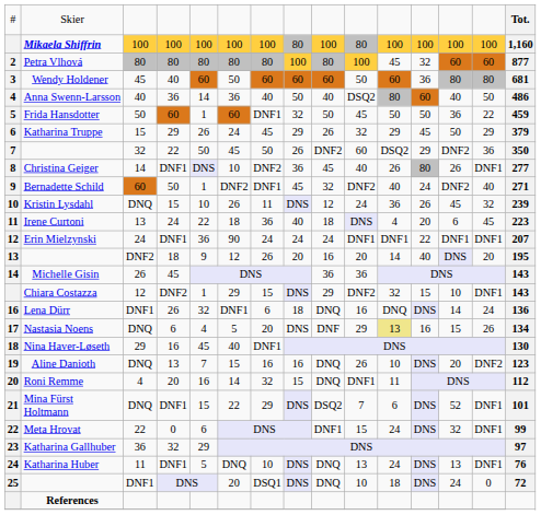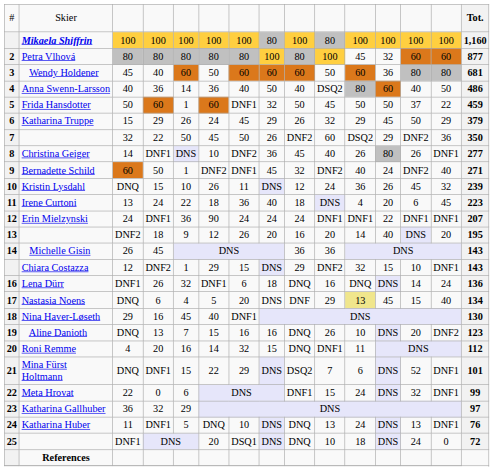 <table class="wikitable" width=60% style="font-size:100%; text-align:center;">
 <tr>
 <td>#</td>
 <td>Skier</td>
 <td><br> </td>
 <td><br> </td>
 <td><br>   </td>
 <td><br> </td>
 <td><br> </td>
 <td><br> </td>
 <td><br> </td>
 <td><br> </td>
 <td><br> </td>
 <td><br> </td>
 <td><br> </td>
 <td><br> </td>
 <th>Tot.</th>
 </tr>
 <tr>
 <th></th>
 <td align=left> <strong><em><a href='#'>Mikaela Shiffrin</a></em></strong></td>
 <td bgcolor=ffcf40>100</td>
 <td bgcolor=ffcf40>100</td>
 <td bgcolor=ffcf40>100</td>
 <td bgcolor=ffcf40>100</td>
 <td bgcolor=ffcf40>100</td>
 <td bgcolor=c0c0c0>80</td>
 <td bgcolor=ffcf40>100</td>
 <td bgcolor=c0c0c0>80</td>
 <td bgcolor=ffcf40>100</td>
 <td bgcolor=ffcf40>100</td>
 <td bgcolor=ffcf40>100</td>
 <td bgcolor=ffcf40>100</td>
 <th>1,160</th>
 </tr>
 <tr>
 <th>2</th>
 <td align=left> <a href='#'>Petra Vlhová</a></td>
 <td bgcolor=c0c0c0>80</td>
 <td bgcolor=c0c0c0>80</td>
 <td bgcolor=c0c0c0>80</td>
 <td bgcolor=c0c0c0>80</td>
 <td bgcolor=c0c0c0>80</td>
 <td bgcolor=ffcf40>100</td>
 <td bgcolor=c0c0c0>80</td>
 <td bgcolor=ffcf40>100</td>
 <td>45</td>
 <td>32</td>
 <td bgcolor=db781b>60</td>
 <td bgcolor=db781b>60</td>
 <th>877</th>
 </tr>
 <tr>
 <th>3</th>
 <td align=left>   <a href='#'>Wendy Holdener</a></td>
 <td>45</td>
 <td>40</td>
 <td bgcolor=db781b>60</td>
 <td>50</td>
 <td bgcolor=db781b>60</td>
 <td bgcolor=db781b>60</td>
 <td bgcolor=db781b>60</td>
 <td>50</td>
 <td bgcolor=db781b>60</td>
 <td>36</td>
 <td bgcolor=c0c0c0>80</td>
 <td bgcolor=c0c0c0>80</td>
 <th>681</th>
 </tr>
 <tr>
 <th>4</th>
 <td align=left> <a href='#'>Anna Swenn-Larsson</a></td>
 <td>40</td>
 <td>36</td>
 <td>14</td>
 <td>36</td>
 <td>40</td>
 <td>50</td>
 <td>40</td>
 <td>DSQ2</td>
 <td bgcolor=c0c0c0>80</td>
 <td bgcolor=db781b>60</td>
 <td>40</td>
 <td>50</td>
 <th>486</th>
 </tr>
 <tr>
 <th>5</th>
 <td align=left> <a href='#'>Frida Hansdotter</a></td>
 <td>50</td>
 <td bgcolor=db781b>60</td>
 <td>1</td>
 <td bgcolor=db781b>60</td>
 <td>DNF1</td>
 <td>32</td>
 <td>50</td>
 <td>45</td>
 <td>50</td>
 <td>50</td>
-<td>36</td>
+<td>37</td>
 <td>22</td>
 <th>459</th>
 </tr>
 <tr>
 <th>6</th>
 <td align=left> <a href='#'>Katharina Truppe</a></td>
 <td>15</td>
 <td>29</td>
 <td>26</td>
 <td>24</td>
 <td>45</td>
 <td>29</td>
 <td>26</td>
 <td>32</td>
 <td>29</td>
 <td>45</td>
 <td>50</td>
 <td>29</td>
 <th>379</th>
 </tr>
 <tr>
 <th>7</th>
 <td align=left></td>
 <td>32</td>
 <td>22</td>
 <td>50</td>
 <td>45</td>
 <td>50</td>
 <td>26</td>
 <td>DNF2</td>
 <td>60</td>
 <td>DSQ2</td>
 <td>29</td>
 <td>DNF2</td>
 <td>36</td>
 <th>350</th>
 </tr>
 <tr>
 <th>8</th>
 <td align=left> <a href='#'>Christina Geiger</a></td>
 <td>14</td>
 <td>DNF1</td>
 <td bgcolor=lavender>DNS</td>
 <td>10</td>
 <td>DNF2</td>
 <td>36</td>
 <td>45</td>
 <td>40</td>
 <td>26</td>
 <td bgcolor=c0c0c0>80</td>
 <td>26</td>
 <td>DNF1</td>
 <th>277</th>
 </tr>
 <tr>
 <th>9</th>
 <td align=left> <a href='#'>Bernadette Schild</a></td>
 <td bgcolor=db781b>60</td>
 <td>50</td>
 <td>1</td>
 <td>DNF2</td>
 <td>DNF1</td>
 <td>45</td>
 <td>32</td>
 <td>DNF2</td>
 <td>40</td>
 <td>24</td>
 <td>DNF2</td>
 <td>40</td>
 <th>271</th>
 </tr>
 <tr>
 <th>10</th>
 <td align=left> <a href='#'>Kristin Lysdahl</a></td>
 <td>DNQ</td>
 <td>15</td>
 <td>10</td>
 <td>26</td>
 <td>11</td>
 <td bgcolor=lavender>DNS</td>
 <td>12</td>
 <td>24</td>
 <td>36</td>
 <td>26</td>
 <td>45</td>
 <td>32</td>
 <th>239</th>
 </tr>
 <tr>
 <th>11</th>
 <td align=left> <a href='#'>Irene Curtoni</a></td>
 <td>13</td>
 <td>24</td>
 <td>22</td>
 <td>18</td>
 <td>36</td>
 <td>40</td>
 <td>18</td>
 <td bgcolor=lavender>DNS</td>
 <td>4</td>
 <td>20</td>
 <td>6</td>
 <td>45</td>
 <th>223</th>
 </tr>
 <tr>
 <th>12</th>
 <td align=left> <a href='#'>Erin Mielzynski</a></td>
 <td>24</td>
 <td>DNF1</td>
 <td>36</td>
 <td>90</td>
 <td>24</td>
 <td>24</td>
 <td>24</td>
 <td>DNF1</td>
 <td>DNF1</td>
 <td>22</td>
 <td>DNF1</td>
 <td>DNF1</td>
 <th>207</th>
 </tr>
 <tr>
 <th>13</th>
 <td align=left></td>
 <td>DNF2</td>
 <td>18</td>
 <td>9</td>
 <td>12</td>
 <td>26</td>
 <td>20</td>
 <td>16</td>
 <td>20</td>
 <td>14</td>
 <td>40</td>
 <td bgcolor=lavender>DNS</td>
 <td>20</td>
 <th>195</th>
 </tr>
 <tr>
 <th>14</th>
 <td align=left>   <a href='#'>Michelle Gisin</a></td>
 <td>26</td>
 <td>45</td>
 <td colspan=4 bgcolor=lavender>DNS</td>
 <td>36</td>
 <td>36</td>
 <td colspan=4 bgcolor=lavender>DNS</td>
 <th>143</th>
 </tr>
 <tr>
 <th></th>
 <td align=left> <a href='#'>Chiara Costazza</a></td>
 <td>12</td>
 <td>DNF2</td>
 <td>1</td>
 <td>29</td>
 <td>15</td>
 <td bgcolor=lavender>DNS</td>
 <td>29</td>
 <td>DNF2</td>
 <td>32</td>
 <td>15</td>
 <td>10</td>
 <td>DNF1</td>
 <th>143</th>
 </tr>
 <tr>
 <th>16</th>
 <td align=left> <a href='#'>Lena Dürr</a></td>
 <td>DNF1</td>
 <td>26</td>
 <td>32</td>
 <td>DNF1</td>
 <td>6</td>
 <td>18</td>
 <td>DNQ</td>
 <td>16</td>
 <td>DNQ</td>
 <td bgcolor=lavender>DNS</td>
 <td>14</td>
 <td>24</td>
 <th>136</th>
 </tr>
 <tr>
 <th>17</th>
 <td align=left> <a href='#'>Nastasia Noens</a></td>
 <td>DNQ</td>
 <td>6</td>
 <td>4</td>
 <td>5</td>
 <td>20</td>
 <td 0bgcolor=lavender>DNS</td>
 <td>DNF</td>
 <td>29</td>
 <td style="background: khaki;">13</td>
-<td>16</td>
+<td>45</td>
 <td>15</td>
-<td>26</td>
+<td>40</td>
 <th>134</th>
 </tr>
 <tr>
 <th>18</th>
 <td align=left> <a href='#'>Nina Haver-Løseth</a></td>
 <td>29</td>
 <td>16</td>
 <td>45</td>
 <td>40</td>
 <td>DNF1</td>
 <td colspan=7 bgcolor=lavender>DNS</td>
 <th>130</th>
 </tr>
 <tr>
 <th>19</th>
 <td align=left>   <a href='#'>Aline Danioth</a></td>
 <td>DNQ</td>
 <td>13</td>
 <td>7</td>
 <td>15</td>
 <td>16</td>
 <td>16</td>
 <td>DNQ</td>
 <td>26</td>
 <td>10</td>
 <td bgcolor=lavender>DNS</td>
 <td>20</td>
 <td>DNF2</td>
 <th>123</th>
 </tr>
 <tr>
 <th>20</th>
 <td align=left> <a href='#'>Roni Remme</a></td>
 <td>4</td>
 <td>20</td>
 <td>16</td>
 <td>14</td>
 <td>32</td>
 <td>15</td>
 <td>DNQ</td>
 <td>DNF1</td>
 <td>11</td>
 <td colspan=3 bgcolor=lavender>DNS</td>
 <th>112</th>
 </tr>
 <tr>
 <th>21</th>
 <td align=left> <a href='#'>Mina Fürst Holtmann</a></td>
 <td>DNQ</td>
 <td>DNF1</td>
 <td>15</td>
 <td>22</td>
 <td>29</td>
 <td bgcolor=lavender>DNS</td>
 <td>DSQ2</td>
 <td>7</td>
 <td>6</td>
 <td bgcolor=lavender>DNS</td>
 <td>52</td>
 <td>DNF1</td>
 <th>101</th>
 </tr>
 <tr>
 <th>22</th>
 <td align=left> <a href='#'>Meta Hrovat</a></td>
 <td>22</td>
 <td>0</td>
 <td>6</td>
 <td colspan=3 bgcolor=lavender>DNS</td>
 <td>DNF1</td>
 <td>15</td>
 <td>24</td>
 <td bgcolor=lavender>DNS</td>
 <td>32</td>
 <td>DNF1</td>
 <th>99</th>
 </tr>
 <tr>
 <th>23</th>
 <td align=left> <a href='#'>Katharina Gallhuber</a></td>
 <td>36</td>
 <td>32</td>
 <td>29</td>
 <td colspan=9 bgcolor=lavender>DNS</td>
 <th>97</th>
 </tr>
 <tr>
 <th>24</th>
 <td align=left> <a href='#'>Katharina Huber</a></td>
 <td>11</td>
 <td>DNF1</td>
 <td>5</td>
 <td>DNQ</td>
 <td>10</td>
 <td bgcolor=lavender>DNS</td>
 <td>DNQ</td>
 <td>13</td>
 <td>24</td>
 <td bgcolor=lavender>DNS</td>
 <td>13</td>
 <td>DNF1</td>
 <th>76</th>
 </tr>
 <tr>
 <th>25</th>
 <td align=left></td>
 <td>DNF1</td>
 <td colspan=2 bgcolor=lavender>DNS</td>
 <td>20</td>
 <td>DSQ1</td>
 <td bgcolor=lavender>DNS</td>
 <td>DNQ</td>
 <td>10</td>
 <td>18</td>
 <td bgcolor=lavender>DNS</td>
 <td>24</td>
 <td>0</td>
 <th>72</th>
 </tr>
 <tr>
 <th></th>
 <td align=center><strong>References</strong></td>
 <td></td>
 <td></td>
 <td></td>
 <td></td>
 <td></td>
 <td></td>
 <td></td>
 <td></td>
 <td></td>
 <td></td>
 <td></td>
 <td></td>
 </tr>
 <tr>
 </tr>
 </table>
